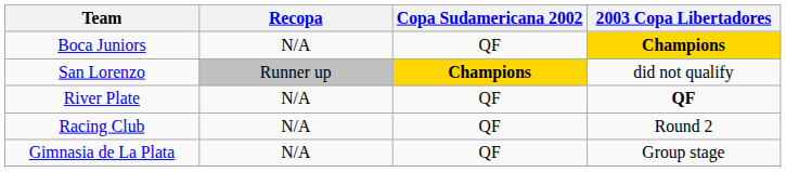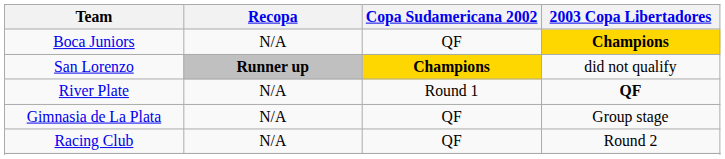 <table class="wikitable">
 <tr>
 <th width= 25%>Team</th>
 <th width= 25%><a href='#'>Recopa</a></th>
 <th width= 25%><a href='#'>Copa Sudamericana 2002</a></th>
 <th width= 25%><a href='#'>2003 Copa Libertadores</a></th>
 </tr>
 <tr align="center">
 <td><a href='#'>Boca Juniors</a></td>
 <td>N/A</td>
 <td>QF</td>
 <td bgcolor = "gold"><strong>Champions</strong></td>
 </tr>
 <tr align="center">
 <td><a href='#'>San Lorenzo</a></td>
-<td bgcolor = "silver">Runner up</td>
+<td bgcolor = "silver"><strong>Runner up</strong></td>
 <td bgcolor = "gold"><strong>Champions</strong></td>
 <td>did not qualify</td>
 </tr>
 <tr align="center">
 <td><a href='#'>River Plate</a></td>
 <td>N/A</td>
+<td>Round 1</td>
+<td><strong>QF</strong></td>
+</tr>
+<tr align="center">
+<td><a href='#'>Gimnasia de La Plata</a></td>
+<td>N/A</td>
 <td>QF</td>
-<td><strong>QF</strong></td>
+<td>Group stage</td>
 </tr>
 <tr align="center">
 <td><a href='#'>Racing Club</a></td>
 <td>N/A</td>
 <td>QF</td>
 <td>Round 2</td>
 </tr>
 <tr align="center">
-<td><a href='#'>Gimnasia de La Plata</a></td>
-<td>N/A</td>
-<td>QF</td>
-<td>Group stage</td>
-</tr>
-<tr align="center">
 </tr>
 <tr>
 </tr>
 </table>
